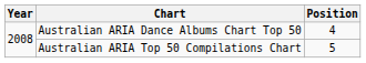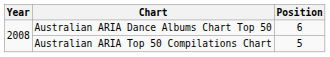 <table class="wikitable sortable">
 <tr>
 <th style="text-align:center;">Year</th>
 <th style="text-align:center;">Chart</th>
 <th style="text-align:center;">Position</th>
 </tr>
 <tr>
 <td style="text-align:center;" rowspan="3">2008</td>
 <td align="left">Australian ARIA Dance Albums Chart Top 50</td>
-<td style="text-align:center;">4</td>
+<td style="text-align:center;">6</td>
 </tr>
 <tr>
 <td align="left">Australian ARIA Top 50 Compilations Chart</td>
 <td style="text-align:center;">5</td>
 </tr>
 </table>
